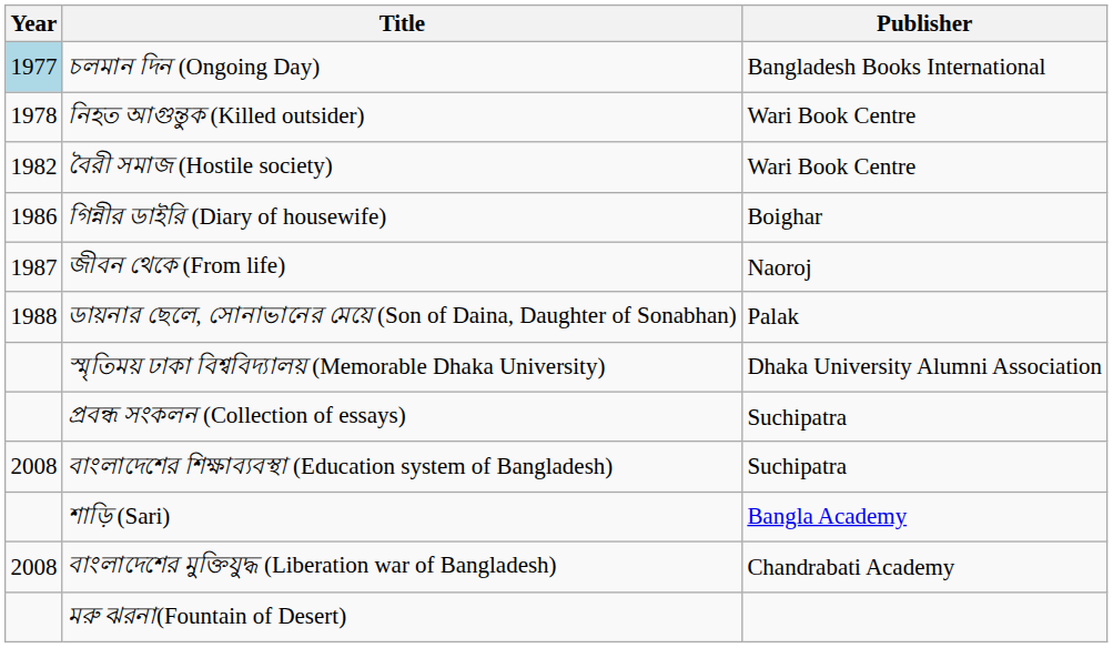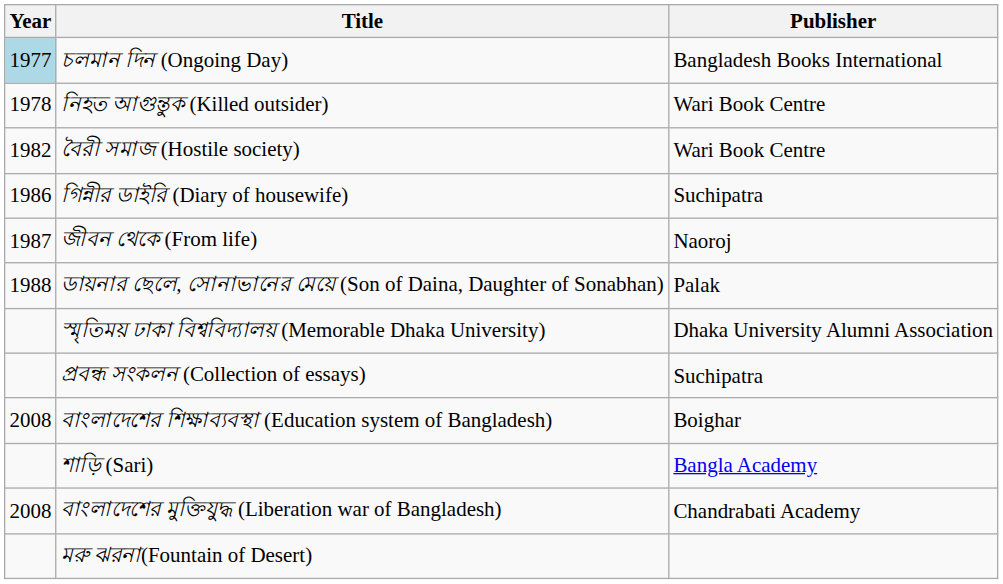 <table class="wikitable sortable">
 <tr>
 <th>Year</th>
 <th>Title</th>
 <th>Publisher</th>
 </tr>
 <tr>
 <td rowspan="1" style="background: lightblue;">1977</td>
 <td><em>চলমান দিন</em> (Ongoing Day)</td>
 <td rowspan="1">Bangladesh Books International</td>
 </tr>
 <tr>
 <td rowspan="1">1978</td>
 <td><em>নিহত আগুন্তুক</em> (Killed outsider)</td>
 <td rowspan="1">Wari Book Centre</td>
 </tr>
 <tr>
 <td rowspan="1">1982</td>
 <td><em>বৈরী সমাজ</em> (Hostile society)</td>
 <td rowspan="1">Wari Book Centre</td>
 </tr>
 <tr>
 <td rowspan="1">1986</td>
 <td><em>গিন্নীর ডাইরি</em> (Diary of housewife)</td>
-<td rowspan="1">Boighar</td>
+<td rowspan="1">Suchipatra</td>
 </tr>
 <tr>
 <td rowspan="1">1987</td>
 <td><em>জীবন থেকে</em> (From life)</td>
 <td rowspan="1">Naoroj</td>
 </tr>
 <tr>
 <td rowspan="1">1988</td>
 <td><em>ডায়নার ছেলে, সোনাভানের মেয়ে</em> (Son of Daina, Daughter of Sonabhan)</td>
 <td rowspan="1">Palak</td>
 </tr>
 <tr>
 <td rowspan="1"></td>
 <td><em>স্মৃতিময় ঢাকা বিশ্ববিদ্যালয়</em> (Memorable Dhaka University)</td>
 <td rowspan="1">Dhaka University Alumni Association</td>
 </tr>
 <tr>
 <td rowspan="1"></td>
 <td><em>প্রবন্ধ সংকলন</em> (Collection of essays)</td>
 <td rowspan="1">Suchipatra</td>
 </tr>
 <tr>
 <td rowspan="1">2008</td>
 <td><em>বাংলাদেশের শিক্ষাব্যবস্থা</em> (Education system of Bangladesh)</td>
-<td rowspan="1">Suchipatra</td>
+<td rowspan="1">Boighar</td>
 </tr>
 <tr>
 <td rowspan="1"></td>
 <td><em>শাড়ি</em> (Sari)</td>
 <td rowspan="1"><a href='#'>Bangla Academy</a></td>
 </tr>
 <tr>
 <td rowspan="1">2008</td>
 <td><em>বাংলাদেশের মুক্তিযুদ্ধ</em> (Liberation war of Bangladesh)</td>
 <td rowspan="1">Chandrabati Academy</td>
 </tr>
 <tr>
 <td></td>
 <td><em>মরু ঝরনা</em>(Fountain of Desert)</td>
 <td></td>
 </tr>
 </table>
